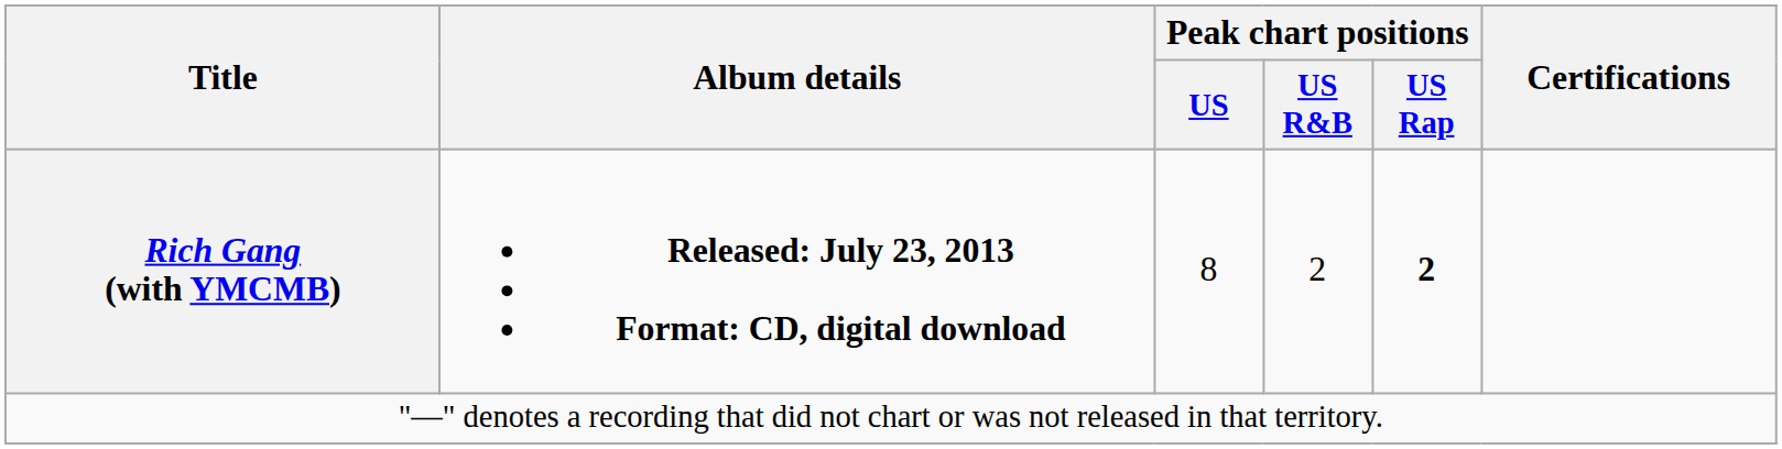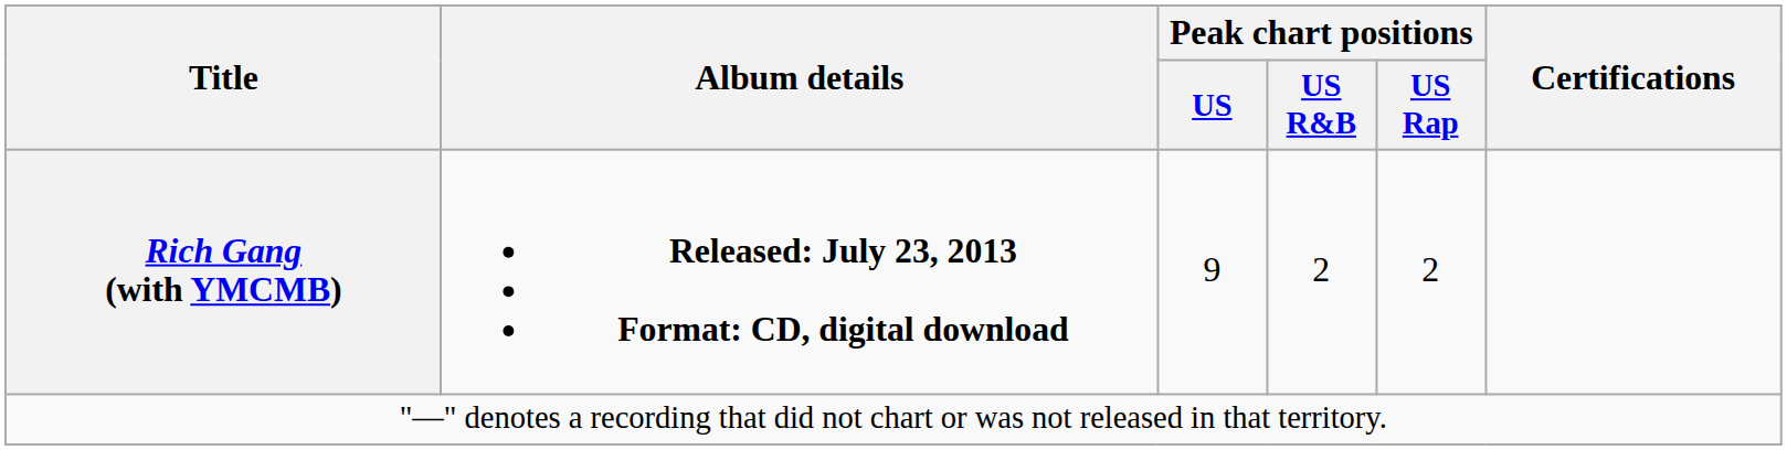 <table class="wikitable plainrowheaders" style="text-align:center;">
 <tr>
 <th scope="col" rowspan="2" style="width:12em;">Title</th>
 <th scope="col" rowspan="2" style="width:20em;">Album details</th>
 <th scope="col" colspan="3">Peak chart positions</th>
 <th scope="col" rowspan="2" style="width:8em;">Certifications</th>
 </tr>
 <tr>
 <th scope="col" style="width:3em;font-size:90%;"><a href='#'>US</a></th>
 <th scope="col" style="width:3em;font-size:90%;"><a href='#'>US<br>R&B</a></th>
 <th scope="col" style="width:3em;font-size:90%;"><a href='#'>US<br>Rap</a></th>
 </tr>
 <tr>
 <th scope="row"><em><a href='#'>Rich Gang</a></em> <br><span>(with <a href='#'>YMCMB</a>)</span></th>
 <td><strong><br><ul><li>Released: July 23, 2013</li><li></li><li>Format: CD, digital download</li></ul></strong></td>
-<td>8</td>
+<td>9</td>
 <td>2</td>
-<td><strong>2</strong></td>
+<td>2</td>
 <td></td>
 </tr>
 <tr>
 <td colspan="8" style="font-size:90%">"—" denotes a recording that did not chart or was not released in that territory.</td>
 </tr>
 </table>
